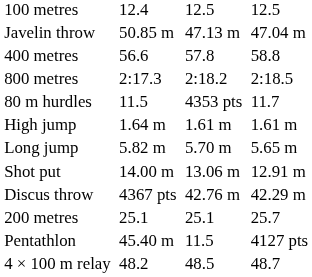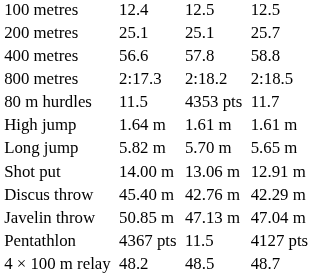 <table>
 <tr>
 <td>100 metres</td>
 <td></td>
 <td>12.4</td>
 <td></td>
 <td>12.5</td>
 <td></td>
 <td>12.5</td>
 </tr>
 <tr>
-<td>Javelin throw</td>
+<td>200 metres</td>
 <td></td>
-<td>50.85 m</td>
+<td>25.1</td>
 <td></td>
-<td>47.13 m</td>
+<td>25.1</td>
 <td></td>
-<td>47.04 m</td>
+<td>25.7</td>
 </tr>
 <tr>
 <td>400 metres</td>
 <td></td>
 <td>56.6</td>
 <td></td>
 <td>57.8</td>
 <td></td>
 <td>58.8</td>
 </tr>
 <tr>
 <td>800 metres</td>
 <td></td>
 <td>2:17.3</td>
 <td></td>
 <td>2:18.2</td>
 <td></td>
 <td>2:18.5</td>
 </tr>
 <tr>
 <td>80 m hurdles</td>
 <td></td>
 <td>11.5</td>
 <td></td>
 <td>4353 pts</td>
 <td></td>
 <td>11.7</td>
 </tr>
 <tr>
 <td>High jump</td>
 <td></td>
 <td>1.64 m</td>
 <td></td>
 <td>1.61 m</td>
 <td></td>
 <td>1.61 m</td>
 </tr>
 <tr>
 <td>Long jump</td>
 <td></td>
 <td>5.82 m</td>
 <td></td>
 <td>5.70 m</td>
 <td></td>
 <td>5.65 m</td>
 </tr>
 <tr>
 <td>Shot put</td>
 <td></td>
 <td>14.00 m</td>
 <td></td>
 <td>13.06 m</td>
 <td></td>
 <td>12.91 m</td>
 </tr>
 <tr>
 <td>Discus throw</td>
 <td></td>
-<td>4367 pts</td>
+<td>45.40 m</td>
 <td></td>
 <td>42.76 m</td>
 <td></td>
 <td>42.29 m</td>
 </tr>
 <tr>
-<td>200 metres</td>
+<td>Javelin throw</td>
 <td></td>
-<td>25.1</td>
+<td>50.85 m</td>
 <td></td>
-<td>25.1</td>
+<td>47.13 m</td>
 <td></td>
-<td>25.7</td>
+<td>47.04 m</td>
 </tr>
 <tr>
 <td>Pentathlon</td>
 <td></td>
-<td>45.40 m</td>
+<td>4367 pts</td>
 <td></td>
 <td>11.5</td>
 <td></td>
 <td>4127 pts</td>
 </tr>
 <tr>
 <td>4 × 100 m relay</td>
 <td></td>
 <td>48.2</td>
 <td></td>
 <td>48.5</td>
 <td></td>
 <td>48.7</td>
 </tr>
 </table>
